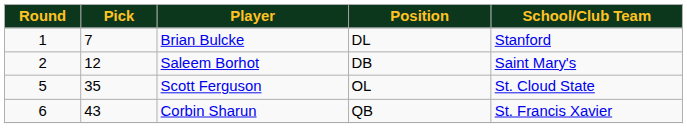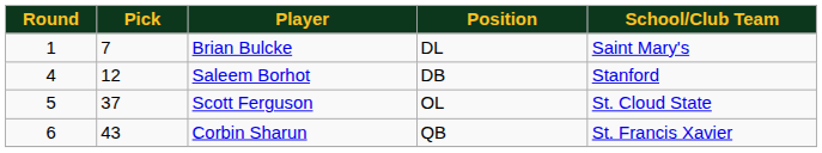 <table class="wikitable sortable sortable">
 <tr>
 <th style="background:#0C371D;color:#ffc322;" width="8%">Round</th>
 <th style="background:#0C371D;color:#ffc322;" width="8%">Pick</th>
 <th style="background:#0C371D;color:#ffc322;" width="20%">Player</th>
 <th style="background:#0C371D;color:#ffc322;" width="15%">Position</th>
 <th style="background:#0C371D;color:#ffc322;" width="20%">School/Club Team</th>
 </tr>
 <tr>
 <td align=center>1</td>
 <td>7</td>
 <td><a href='#'>Brian Bulcke</a></td>
 <td>DL</td>
+<td><a href='#'>Saint Mary's</a></td>
+</tr>
+<tr>
+<td align=center>4</td>
+<td>12</td>
+<td><a href='#'>Saleem Borhot</a></td>
+<td>DB</td>
 <td><a href='#'>Stanford</a></td>
 </tr>
 <tr>
-<td align=center>2</td>
-<td>12</td>
-<td><a href='#'>Saleem Borhot</a></td>
-<td>DB</td>
-<td><a href='#'>Saint Mary's</a></td>
-</tr>
-<tr>
 <td align=center>5</td>
-<td>35</td>
+<td>37</td>
 <td><a href='#'>Scott Ferguson</a></td>
 <td>OL</td>
 <td><a href='#'>St. Cloud State</a></td>
 </tr>
 <tr>
 <td align=center>6</td>
 <td>43</td>
 <td><a href='#'>Corbin Sharun</a></td>
 <td>QB</td>
 <td><a href='#'>St. Francis Xavier</a></td>
 </tr>
 <tr>
 </tr>
 </table>
